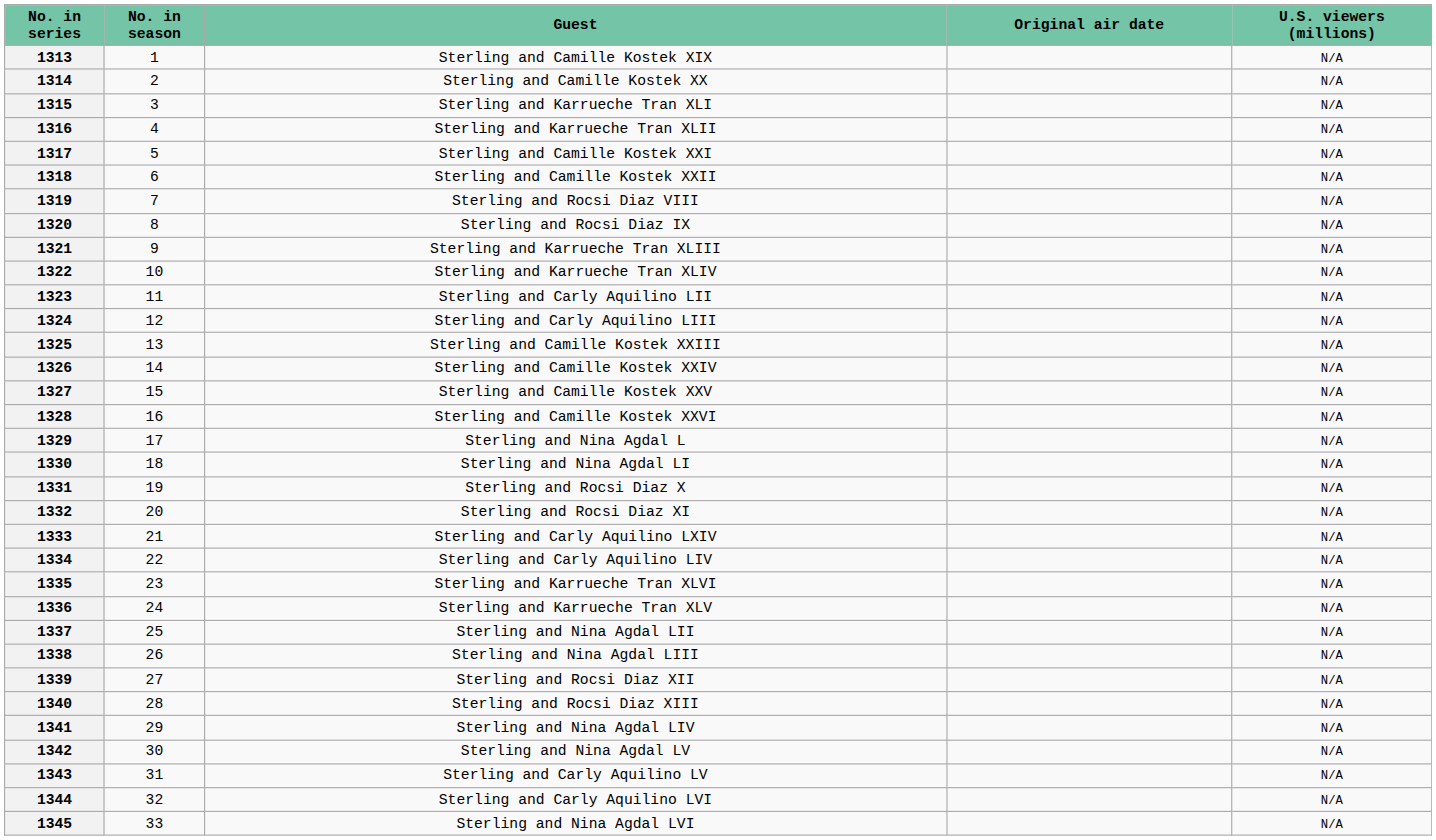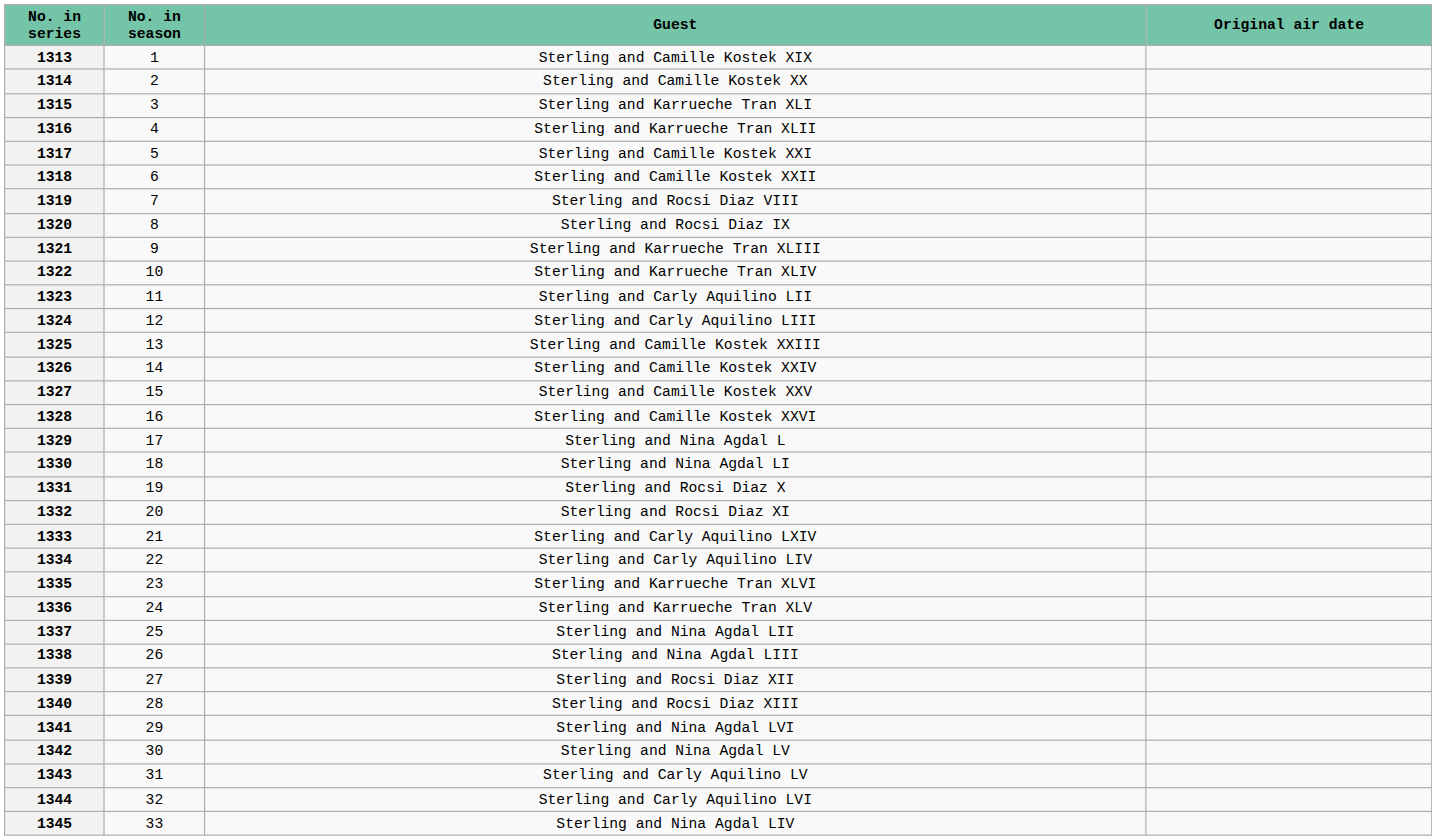 <table class="wikitable plainrowheaders" style="width:100%;text-align: center">
 <tr>
 <th scope="col" style="background-color: #74C4A7; color: #000000;" width=7%>No. in<br>series</th>
 <th scope="col" style="background-color: #74C4A7; color: #000000;" width=7%>No. in<br>season</th>
 <th scope="col" style="background-color: #74C4A7; color: #000000;">Guest</th>
 <th scope="col" style="background-color: #74C4A7; color: #000000;" width=20%>Original air date</th>
-<th scope="col" style="background-color: #74C4A7; color: #000000;" width=14%>U.S. viewers<br>(millions)</th>
 </tr>
 <tr>
 <th>1313</th>
 <td>1</td>
 <td>Sterling and Camille Kostek XIX</td>
 <td></td>
-<td><span><small>N/A</small></span></td>
 </tr>
 <tr>
 <th>1314</th>
 <td>2</td>
 <td>Sterling and Camille Kostek XX</td>
 <td></td>
-<td><span><small>N/A</small></span></td>
 </tr>
 <tr>
 <th>1315</th>
 <td>3</td>
 <td>Sterling and Karrueche Tran XLI</td>
 <td></td>
-<td><span><small>N/A</small></span></td>
 </tr>
 <tr>
 <th>1316</th>
 <td>4</td>
 <td>Sterling and Karrueche Tran XLII</td>
 <td></td>
-<td><span><small>N/A</small></span></td>
 </tr>
 <tr>
 <th>1317</th>
 <td>5</td>
 <td>Sterling and Camille Kostek XXI</td>
 <td></td>
-<td><span><small>N/A</small></span></td>
 </tr>
 <tr>
 <th>1318</th>
 <td>6</td>
 <td>Sterling and Camille Kostek XXII</td>
 <td></td>
-<td><span><small>N/A</small></span></td>
 </tr>
 <tr>
 <th>1319</th>
 <td>7</td>
 <td>Sterling and Rocsi Diaz VIII</td>
 <td></td>
-<td><span><small>N/A</small></span></td>
 </tr>
 <tr>
 <th>1320</th>
 <td>8</td>
 <td>Sterling and Rocsi Diaz IX</td>
 <td></td>
-<td><span><small>N/A</small></span></td>
 </tr>
 <tr>
 <th>1321</th>
 <td>9</td>
 <td>Sterling and Karrueche Tran XLIII</td>
 <td></td>
-<td><span><small>N/A</small></span></td>
 </tr>
 <tr>
 <th>1322</th>
 <td>10</td>
 <td>Sterling and Karrueche Tran XLIV</td>
 <td></td>
-<td><span><small>N/A</small></span></td>
 </tr>
 <tr>
 <th>1323</th>
 <td>11</td>
 <td>Sterling and Carly Aquilino LII</td>
 <td></td>
-<td><span><small>N/A</small></span></td>
 </tr>
 <tr>
 <th>1324</th>
 <td>12</td>
 <td>Sterling and Carly Aquilino LIII</td>
 <td></td>
-<td><span><small>N/A</small></span></td>
 </tr>
 <tr>
 <th>1325</th>
 <td>13</td>
 <td>Sterling and Camille Kostek XXIII</td>
 <td></td>
-<td><span><small>N/A</small></span></td>
 </tr>
 <tr>
 <th>1326</th>
 <td>14</td>
 <td>Sterling and Camille Kostek XXIV</td>
 <td></td>
-<td><span><small>N/A</small></span></td>
 </tr>
 <tr>
 <th>1327</th>
 <td>15</td>
 <td>Sterling and Camille Kostek XXV</td>
 <td></td>
-<td><span><small>N/A</small></span></td>
 </tr>
 <tr>
 <th>1328</th>
 <td>16</td>
 <td>Sterling and Camille Kostek XXVI</td>
 <td></td>
-<td><span><small>N/A</small></span></td>
 </tr>
 <tr>
 <th>1329</th>
 <td>17</td>
 <td>Sterling and Nina Agdal L</td>
 <td></td>
-<td><span><small>N/A</small></span></td>
 </tr>
 <tr>
 <th>1330</th>
 <td>18</td>
 <td>Sterling and Nina Agdal LI</td>
 <td></td>
-<td><span><small>N/A</small></span></td>
 </tr>
 <tr>
 <th>1331</th>
 <td>19</td>
 <td>Sterling and Rocsi Diaz X</td>
 <td></td>
-<td><span><small>N/A</small></span></td>
 </tr>
 <tr>
 <th>1332</th>
 <td>20</td>
 <td>Sterling and Rocsi Diaz XI</td>
 <td></td>
-<td><span><small>N/A</small></span></td>
 </tr>
 <tr>
 <th>1333</th>
 <td>21</td>
 <td>Sterling and Carly Aquilino LXIV</td>
 <td></td>
-<td><span><small>N/A</small></span></td>
 </tr>
 <tr>
 <th>1334</th>
 <td>22</td>
 <td>Sterling and Carly Aquilino LIV</td>
 <td></td>
-<td><span><small>N/A</small></span></td>
 </tr>
 <tr>
 <th>1335</th>
 <td>23</td>
 <td>Sterling and Karrueche Tran XLVI</td>
 <td></td>
-<td><span><small>N/A</small></span></td>
 </tr>
 <tr>
 <th>1336</th>
 <td>24</td>
 <td>Sterling and Karrueche Tran XLV</td>
 <td></td>
-<td><span><small>N/A</small></span></td>
 </tr>
 <tr>
 <th>1337</th>
 <td>25</td>
 <td>Sterling and Nina Agdal LII</td>
 <td></td>
-<td><span><small>N/A</small></span></td>
 </tr>
 <tr>
 <th>1338</th>
 <td>26</td>
 <td>Sterling and Nina Agdal LIII</td>
 <td></td>
-<td><span><small>N/A</small></span></td>
 </tr>
 <tr>
 <th>1339</th>
 <td>27</td>
 <td>Sterling and Rocsi Diaz XII</td>
 <td></td>
-<td><span><small>N/A</small></span></td>
 </tr>
 <tr>
 <th>1340</th>
 <td>28</td>
 <td>Sterling and Rocsi Diaz XIII</td>
 <td></td>
-<td><span><small>N/A</small></span></td>
 </tr>
 <tr>
 <th>1341</th>
 <td>29</td>
-<td>Sterling and Nina Agdal LIV</td>
+<td>Sterling and Nina Agdal LVI</td>
 <td></td>
-<td><span><small>N/A</small></span></td>
 </tr>
 <tr>
 <th>1342</th>
 <td>30</td>
 <td>Sterling and Nina Agdal LV</td>
 <td></td>
-<td><span><small>N/A</small></span></td>
 </tr>
 <tr>
 <th>1343</th>
 <td>31</td>
 <td>Sterling and Carly Aquilino LV</td>
 <td></td>
-<td><span><small>N/A</small></span></td>
 </tr>
 <tr>
 <th>1344</th>
 <td>32</td>
 <td>Sterling and Carly Aquilino LVI</td>
 <td></td>
-<td><span><small>N/A</small></span></td>
 </tr>
 <tr>
 <th>1345</th>
 <td>33</td>
-<td>Sterling and Nina Agdal LVI</td>
+<td>Sterling and Nina Agdal LIV</td>
 <td></td>
-<td><span><small>N/A</small></span></td>
 </tr>
 </table>
